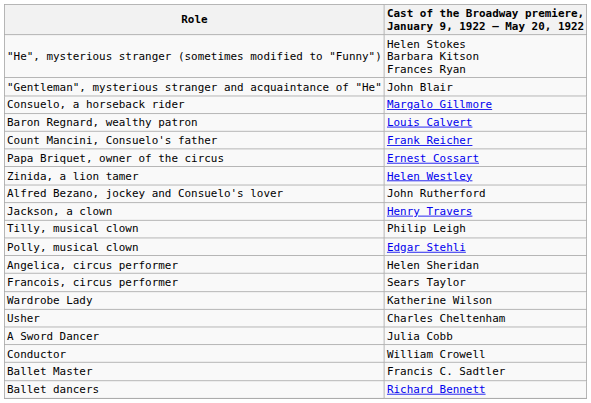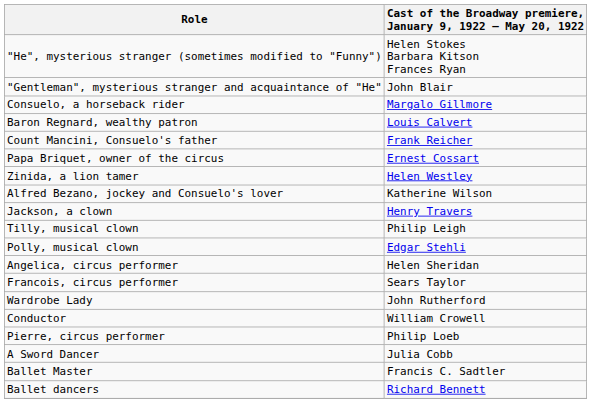 <table class="wikitable">
 <tr>
 <th scope=col>Role</th>
 <th scope=col>Cast of the Broadway premiere,<br> January 9, 1922 – May 20, 1922<br></th>
 </tr>
 <tr>
 <td>"He", mysterious stranger (sometimes modified to "Funny")</td>
 <td>Helen Stokes<br>Barbara Kitson<br>Frances Ryan</td>
 </tr>
 <tr>
 <td>"Gentleman", mysterious stranger and acquaintance of "He"</td>
 <td>John Blair</td>
 </tr>
 <tr>
 <td>Consuelo, a horseback rider</td>
 <td><a href='#'>Margalo Gillmore</a></td>
 </tr>
 <tr>
 <td>Baron Regnard, wealthy patron</td>
 <td><a href='#'>Louis Calvert</a></td>
 </tr>
 <tr>
 <td>Count Mancini, Consuelo's father</td>
 <td><a href='#'>Frank Reicher</a></td>
 </tr>
 <tr>
 <td>Papa Briquet, owner of the circus</td>
 <td><a href='#'>Ernest Cossart</a></td>
 </tr>
 <tr>
 <td>Zinida, a lion tamer</td>
 <td><a href='#'>Helen Westley</a></td>
 </tr>
 <tr>
 <td>Alfred Bezano, jockey and Consuelo's lover</td>
-<td>John Rutherford</td>
+<td>Katherine Wilson</td>
 </tr>
 <tr>
 <td>Jackson, a clown</td>
 <td><a href='#'>Henry Travers</a></td>
 </tr>
 <tr>
 <td>Tilly, musical clown</td>
 <td>Philip Leigh</td>
 </tr>
 <tr>
 <td>Polly, musical clown</td>
 <td><a href='#'>Edgar Stehli</a></td>
 </tr>
 <tr>
 <td>Angelica, circus performer</td>
 <td>Helen Sheridan</td>
 </tr>
 <tr>
 <td>Francois, circus performer</td>
 <td>Sears Taylor</td>
 </tr>
 <tr>
 <td>Wardrobe Lady</td>
-<td>Katherine Wilson</td>
+<td>John Rutherford</td>
 </tr>
 <tr>
-<td>Usher</td>
-<td>Charles Cheltenham</td>
+<td>Conductor</td>
+<td>William Crowell</td>
+</tr>
+<tr>
+<td>Pierre, circus performer</td>
+<td>Philip Loeb</td>
 </tr>
 <tr>
 <td>A Sword Dancer</td>
 <td>Julia Cobb</td>
-</tr>
-<tr>
-<td>Conductor</td>
-<td>William Crowell</td>
 </tr>
 <tr>
 <td>Ballet Master</td>
 <td>Francis C. Sadtler</td>
 </tr>
 <tr>
 <td>Ballet dancers</td>
 <td><a href='#'>Richard Bennett</a></td>
 </tr>
 <tr>
 </tr>
 </table>
